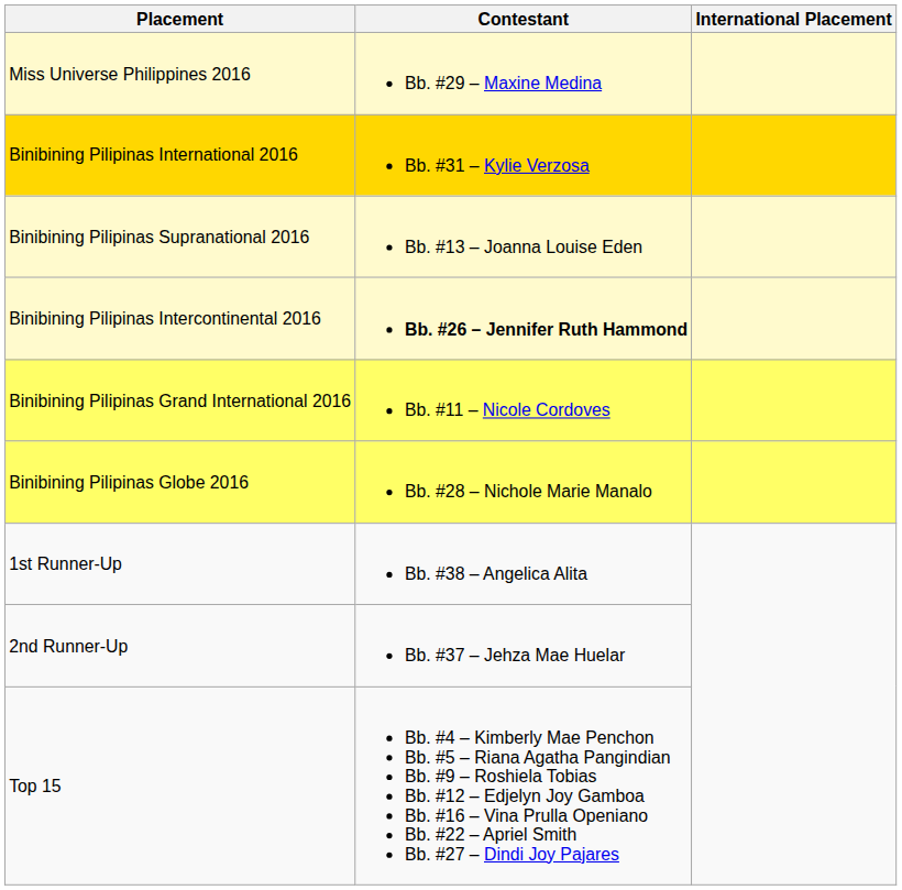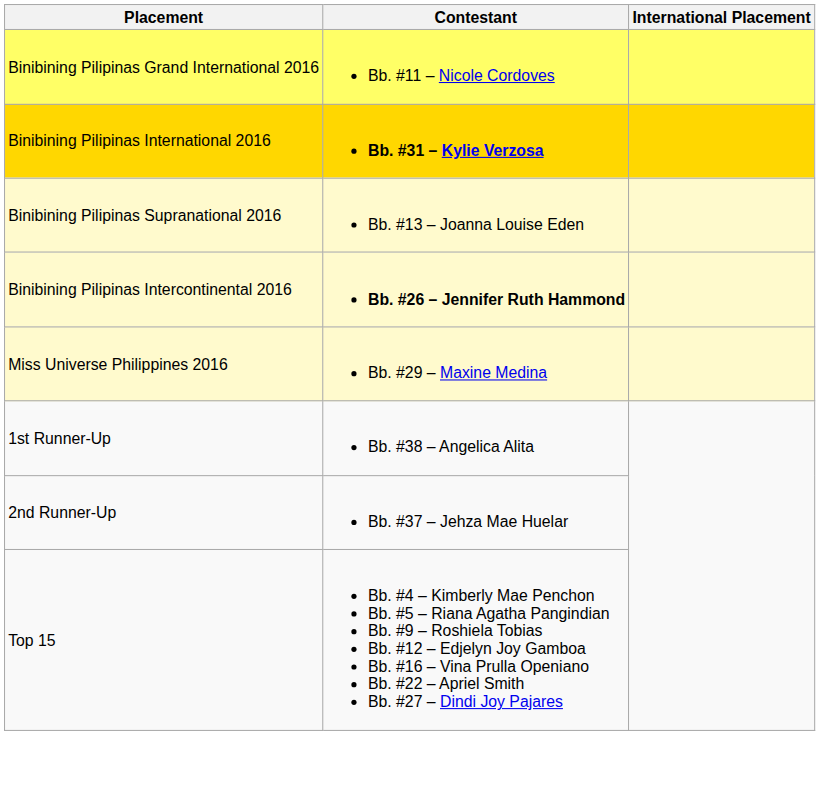 <table class="wikitable sortable" style="font-size:95%;">
 <tr>
 <th>Placement</th>
 <th>Contestant</th>
 <th>International Placement</th>
 </tr>
-<tr style="background:#FFFACD;">
-<td>Miss Universe Philippines 2016</td>
-<td><br><ul><li>Bb. #29 – <a href='#'>Maxine Medina</a></li></ul></td>
+<tr style="background:#FFFF66;">
+<td>Binibining Pilipinas Grand International 2016</td>
+<td><br><ul><li>Bb. #11 – <a href='#'>Nicole Cordoves</a></li></ul></td>
 <td></td>
 </tr>
 <tr style="background:gold;">
 <td>Binibining Pilipinas International 2016</td>
-<td><br><ul><li>Bb. #31 – <a href='#'>Kylie Verzosa</a></li></ul></td>
+<td><strong><br><ul><li>Bb. #31 – <a href='#'>Kylie Verzosa</a></li></ul></strong></td>
 <td></td>
 </tr>
 <tr style="background:#FFFACD;">
 <td>Binibining Pilipinas Supranational 2016</td>
 <td><br><ul><li>Bb. #13 – Joanna Louise Eden</li></ul></td>
 <td></td>
 </tr>
 <tr style="background:#FFFACD;">
 <td>Binibining Pilipinas Intercontinental 2016</td>
 <td><strong><br><ul><li>Bb. #26 – Jennifer Ruth Hammond</li></ul></strong></td>
 <td></td>
 </tr>
-<tr style="background:#FFFF66;">
-<td>Binibining Pilipinas Grand International 2016</td>
-<td><br><ul><li>Bb. #11 – <a href='#'>Nicole Cordoves</a></li></ul></td>
-<td></td>
-</tr>
-<tr style="background:#FFFF66;">
-<td>Binibining Pilipinas Globe 2016</td>
-<td><br><ul><li>Bb. #28 – Nichole Marie Manalo</li></ul></td>
+<tr style="background:#FFFACD;">
+<td>Miss Universe Philippines 2016</td>
+<td><br><ul><li>Bb. #29 – <a href='#'>Maxine Medina</a></li></ul></td>
 <td></td>
 </tr>
 <tr>
 <td>1st Runner-Up</td>
 <td><br><ul><li>Bb. #38 – Angelica Alita</li></ul></td>
 </tr>
 <tr>
 <td>2nd Runner-Up</td>
 <td><br><ul><li>Bb. #37 – Jehza Mae Huelar</li></ul></td>
 </tr>
 <tr>
 <td>Top 15</td>
 <td><br><ul><li>Bb. #4 – Kimberly Mae Penchon</li><li>Bb. #5 – Riana Agatha Pangindian</li><li>Bb. #9 – Roshiela Tobias</li><li>Bb. #12 – Edjelyn Joy Gamboa</li><li>Bb. #16 – Vina Prulla Openiano</li><li>Bb. #22 – Apriel Smith</li><li>Bb. #27 – <a href='#'>Dindi Joy Pajares</a></li></ul></td>
 </tr>
 </table>
